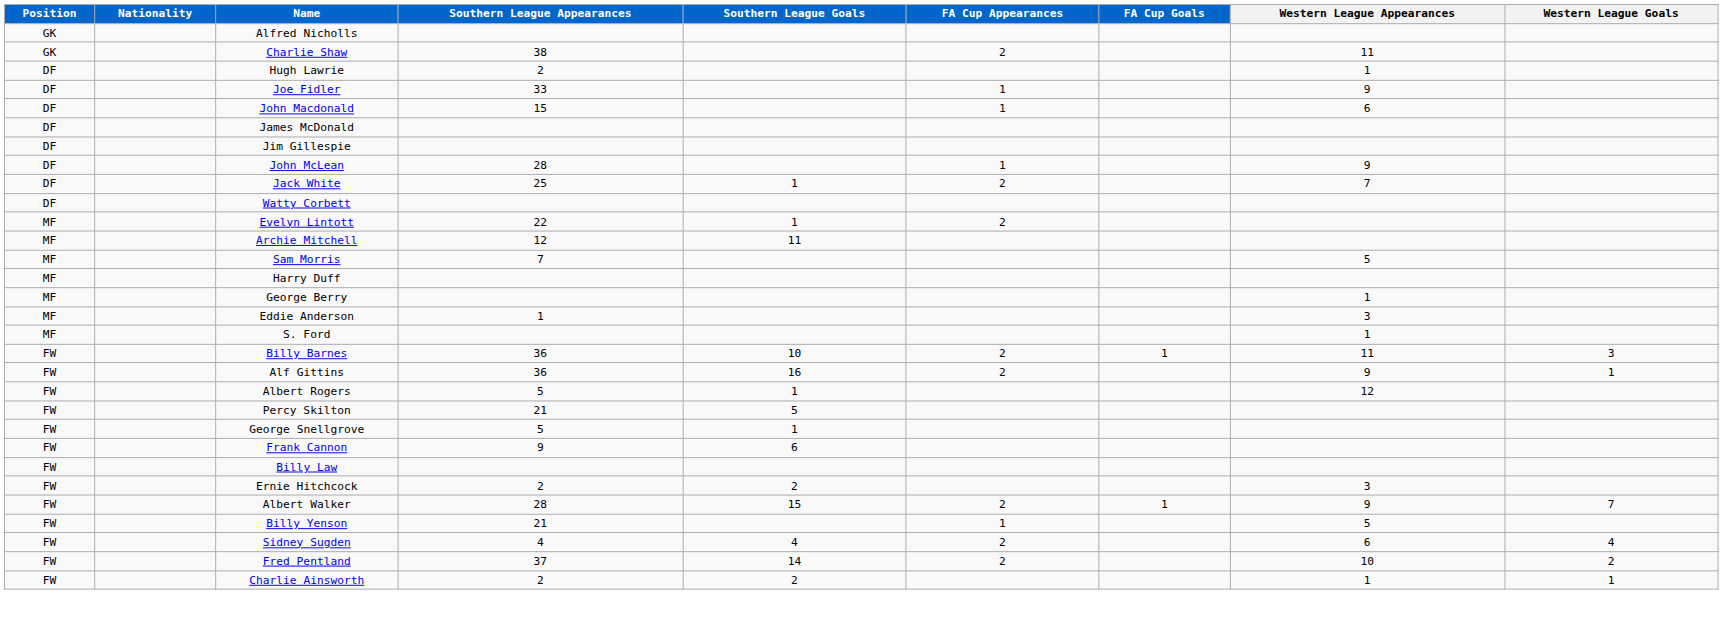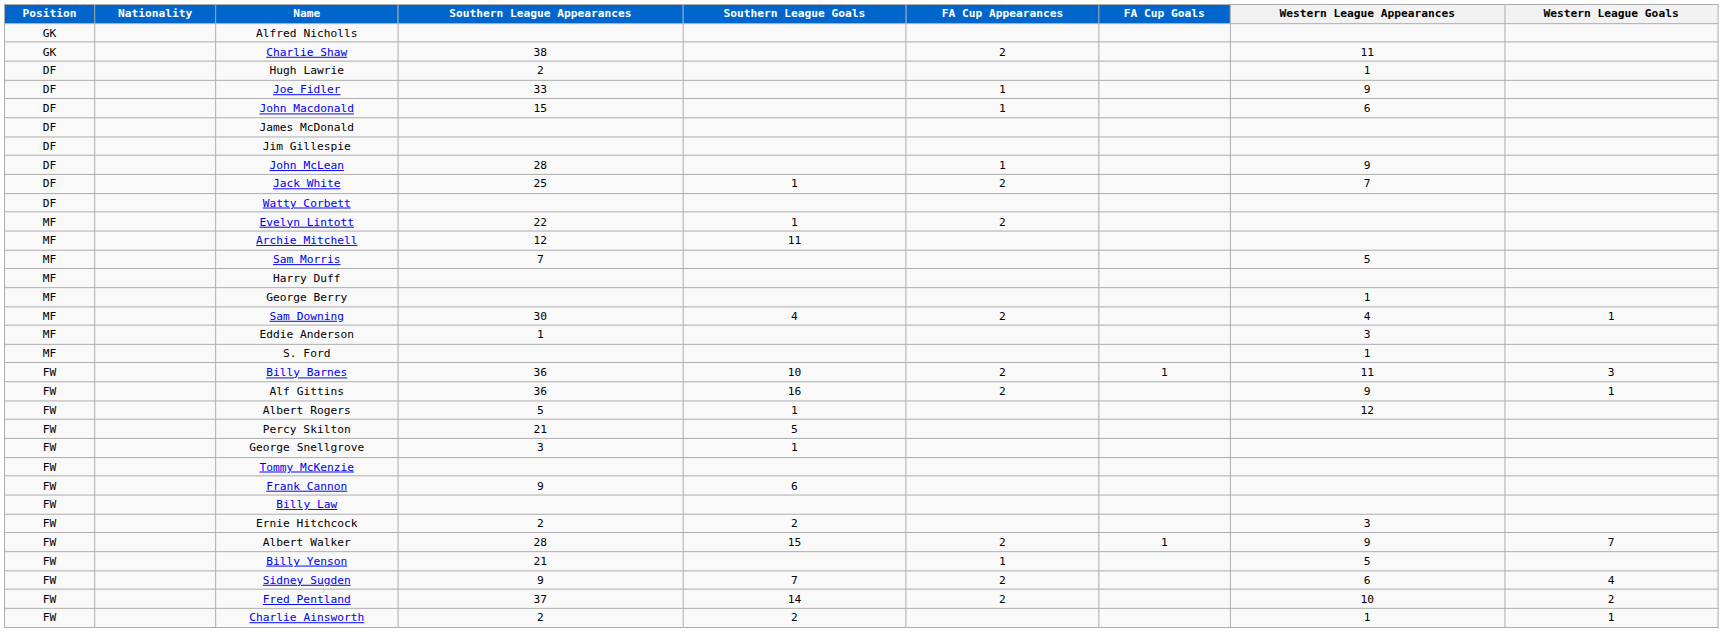 <table class="wikitable" style="text-align:center; font-size:90%; width:90%;">
 <tr>
 <th style="background:#0066CC; color:#FFFFFF; text-align:center;">Position</th>
 <th style="background:#0066CC; color:#FFFFFF; text-align:center;">Nationality</th>
 <th style="background:#0066CC; color:#FFFFFF; text-align:center;"><strong>Name</strong></th>
 <th style="background:#0066CC; color:#FFFFFF; text-align:center;">Southern League Appearances</th>
 <th style="background:#0066CC; color:#FFFFFF; text-align:center;">Southern League Goals</th>
 <th style="background:#0066CC; color:#FFFFFF; text-align:center;">FA Cup Appearances</th>
 <th style="background:#0066CC; color:#FFFFFF; text-align:center;">FA Cup Goals</th>
 <th>Western  League Appearances</th>
 <th>Western League Goals</th>
 </tr>
 <tr>
 <td>GK</td>
 <td></td>
 <td>Alfred Nicholls</td>
 <td></td>
 <td></td>
 <td></td>
 <td></td>
 <td></td>
 <td></td>
 </tr>
 <tr>
 <td>GK</td>
 <td></td>
 <td><a href='#'>Charlie Shaw</a></td>
 <td>38</td>
 <td></td>
 <td>2</td>
 <td></td>
 <td>11</td>
 <td></td>
 </tr>
 <tr>
 <td>DF</td>
 <td></td>
 <td>Hugh Lawrie</td>
 <td>2</td>
 <td></td>
 <td></td>
 <td></td>
 <td>1</td>
 <td></td>
 </tr>
 <tr>
 <td>DF</td>
 <td></td>
 <td><a href='#'>Joe Fidler</a></td>
 <td>33</td>
 <td></td>
 <td>1</td>
 <td></td>
 <td>9</td>
 <td></td>
 </tr>
 <tr>
 <td>DF</td>
 <td></td>
 <td><a href='#'>John Macdonald</a></td>
 <td>15</td>
 <td></td>
 <td>1</td>
 <td></td>
 <td>6</td>
 <td></td>
 </tr>
 <tr>
 <td>DF</td>
 <td></td>
 <td>James McDonald</td>
 <td></td>
 <td></td>
 <td></td>
 <td></td>
 <td></td>
 <td></td>
 </tr>
 <tr>
 <td>DF</td>
 <td></td>
 <td>Jim Gillespie</td>
 <td></td>
 <td></td>
 <td></td>
 <td></td>
 <td></td>
 <td></td>
 </tr>
 <tr>
 <td>DF</td>
 <td></td>
 <td><a href='#'>John McLean</a></td>
 <td>28</td>
 <td></td>
 <td>1</td>
 <td></td>
 <td>9</td>
 <td></td>
 </tr>
 <tr>
 <td>DF</td>
 <td></td>
 <td><a href='#'>Jack White</a></td>
 <td>25</td>
 <td>1</td>
 <td>2</td>
 <td></td>
 <td>7</td>
 <td></td>
 </tr>
 <tr>
 <td>DF</td>
 <td></td>
 <td><a href='#'>Watty Corbett</a></td>
 <td></td>
 <td></td>
 <td></td>
 <td></td>
 <td></td>
 </tr>
 <tr>
 <td>MF</td>
 <td></td>
 <td><a href='#'>Evelyn Lintott</a></td>
 <td>22</td>
 <td>1</td>
 <td>2</td>
 <td></td>
 <td></td>
 <td></td>
 </tr>
 <tr>
 <td>MF</td>
 <td></td>
 <td><a href='#'>Archie Mitchell</a></td>
 <td>12</td>
 <td>11</td>
 <td></td>
 <td></td>
 <td></td>
 <td></td>
 </tr>
 <tr>
 <td>MF</td>
 <td></td>
 <td><a href='#'>Sam Morris</a></td>
 <td>7</td>
 <td></td>
 <td></td>
 <td></td>
 <td>5</td>
 <td></td>
 </tr>
 <tr>
 <td>MF</td>
 <td></td>
 <td>Harry Duff</td>
 <td></td>
 <td></td>
 <td></td>
 <td></td>
 <td></td>
 <td></td>
 </tr>
 <tr>
 <td>MF</td>
 <td></td>
 <td>George Berry</td>
 <td></td>
 <td></td>
 <td></td>
 <td></td>
 <td>1</td>
 <td></td>
 </tr>
 <tr>
 <td>MF</td>
 <td></td>
+<td><a href='#'>Sam Downing</a></td>
+<td>30</td>
+<td>4</td>
+<td>2</td>
+<td></td>
+<td>4</td>
+<td>1</td>
+</tr>
+<tr>
+<td>MF</td>
+<td></td>
 <td>Eddie Anderson</td>
 <td>1</td>
 <td></td>
 <td></td>
 <td></td>
 <td>3</td>
 <td></td>
 </tr>
 <tr>
 <td>MF</td>
 <td></td>
 <td>S. Ford</td>
 <td></td>
 <td></td>
 <td></td>
 <td></td>
 <td>1</td>
 <td></td>
 </tr>
 <tr>
 <td>FW</td>
 <td></td>
 <td><a href='#'>Billy Barnes</a></td>
 <td>36</td>
 <td>10</td>
 <td>2</td>
 <td>1</td>
 <td>11</td>
 <td>3</td>
 </tr>
 <tr>
 <td>FW</td>
 <td></td>
 <td>Alf Gittins</td>
 <td>36</td>
 <td>16</td>
 <td>2</td>
 <td></td>
 <td>9</td>
 <td>1</td>
 </tr>
 <tr>
 <td>FW</td>
 <td></td>
 <td>Albert Rogers</td>
 <td>5</td>
 <td>1</td>
 <td></td>
 <td></td>
 <td>12</td>
 <td></td>
 </tr>
 <tr>
 <td>FW</td>
 <td></td>
 <td>Percy Skilton</td>
 <td>21</td>
 <td>5</td>
 <td></td>
 <td></td>
 <td></td>
 <td></td>
 </tr>
 <tr>
 <td>FW</td>
 <td></td>
 <td>George Snellgrove</td>
-<td>5</td>
+<td>3</td>
 <td>1</td>
+<td></td>
+<td></td>
+<td></td>
+<td></td>
+</tr>
+<tr>
+<td>FW</td>
+<td></td>
+<td><a href='#'>Tommy McKenzie</a></td>
+<td></td>
+<td></td>
 <td></td>
 <td></td>
 <td></td>
 <td></td>
 </tr>
 <tr>
 <td>FW</td>
 <td></td>
 <td><a href='#'>Frank Cannon</a></td>
 <td>9</td>
 <td>6</td>
 <td></td>
 <td></td>
 <td></td>
 <td></td>
 </tr>
 <tr>
 <td>FW</td>
 <td></td>
 <td><a href='#'>Billy Law</a></td>
 <td></td>
 <td></td>
 <td></td>
 <td></td>
 <td></td>
 <td></td>
 </tr>
 <tr>
 <td>FW</td>
 <td></td>
 <td>Ernie Hitchcock</td>
 <td>2</td>
 <td>2</td>
 <td></td>
 <td></td>
 <td>3</td>
 <td></td>
 </tr>
 <tr>
 <td>FW</td>
 <td></td>
 <td>Albert Walker</td>
 <td>28</td>
 <td>15</td>
 <td>2</td>
 <td>1</td>
 <td>9</td>
 <td>7</td>
 </tr>
 <tr>
 <td>FW</td>
 <td></td>
 <td><a href='#'>Billy Yenson</a></td>
 <td>21</td>
 <td></td>
 <td>1</td>
 <td></td>
 <td>5</td>
 <td></td>
 </tr>
 <tr>
 <td>FW</td>
 <td></td>
 <td><a href='#'>Sidney Sugden</a></td>
-<td>4</td>
-<td>4</td>
+<td>9</td>
+<td>7</td>
 <td>2</td>
 <td></td>
 <td>6</td>
 <td>4</td>
 </tr>
 <tr>
 <td>FW</td>
 <td></td>
 <td><a href='#'>Fred Pentland</a></td>
 <td>37</td>
 <td>14</td>
 <td>2</td>
 <td></td>
 <td>10</td>
 <td>2</td>
 </tr>
 <tr>
 <td>FW</td>
 <td></td>
 <td><a href='#'>Charlie Ainsworth</a></td>
 <td>2</td>
 <td>2</td>
 <td></td>
 <td></td>
 <td>1</td>
 <td>1</td>
 </tr>
 </table>
